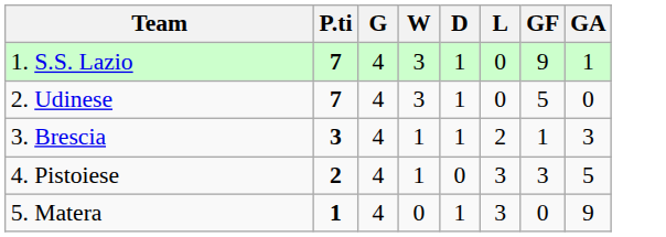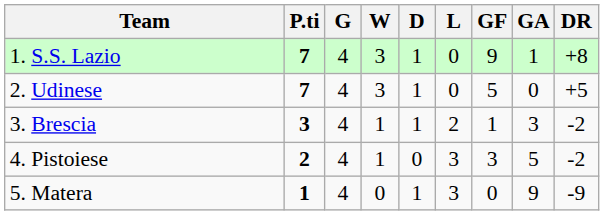 <table class="wikitable" style="text-align:center;">
 <tr>
 <th width="200">Team</th>
 <th width="20">P.ti</th>
 <th width="20">G</th>
 <th width="20">W</th>
 <th width="20">D</th>
 <th width="20">L</th>
 <th width="20">GF</th>
 <th width="20">GA</th>
+<th width="25">DR</th>
 </tr>
 <tr bgcolor="ccffcc">
 <td align="left">1. <a href='#'>S.S. Lazio</a></td>
 <td><strong>7</strong></td>
 <td>4</td>
 <td>3</td>
 <td>1</td>
 <td>0</td>
 <td>9</td>
 <td>1</td>
+<td>+8</td>
 </tr>
 <tr>
 <td align="left">2. <a href='#'>Udinese</a></td>
 <td><strong>7</strong></td>
 <td>4</td>
 <td>3</td>
 <td>1</td>
 <td>0</td>
 <td>5</td>
 <td>0</td>
+<td>+5</td>
 </tr>
 <tr>
 <td align="left">3. <a href='#'>Brescia</a></td>
 <td><strong>3</strong></td>
 <td>4</td>
 <td>1</td>
 <td>1</td>
 <td>2</td>
 <td>1</td>
 <td>3</td>
+<td>-2</td>
 </tr>
 <tr>
 <td align="left">4. Pistoiese</td>
 <td><strong>2</strong></td>
 <td>4</td>
 <td>1</td>
 <td>0</td>
 <td>3</td>
 <td>3</td>
 <td>5</td>
+<td>-2</td>
 </tr>
 <tr>
 <td align="left">5. Matera</td>
 <td><strong>1</strong></td>
 <td>4</td>
 <td>0</td>
 <td>1</td>
 <td>3</td>
 <td>0</td>
 <td>9</td>
+<td>-9</td>
 </tr>
 </table>
